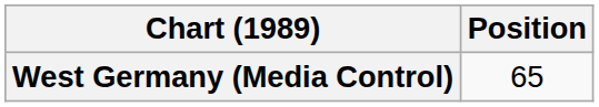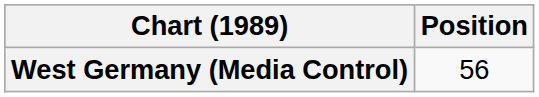 <table class="wikitable plainrowheaders" style="text-align:center">
 <tr>
 <th>Chart (1989)</th>
 <th>Position</th>
 </tr>
 <tr>
 <th scope="row">West Germany (Media Control)</th>
-<td align="center">65</td>
+<td align="center">56</td>
 </tr>
 </table>
